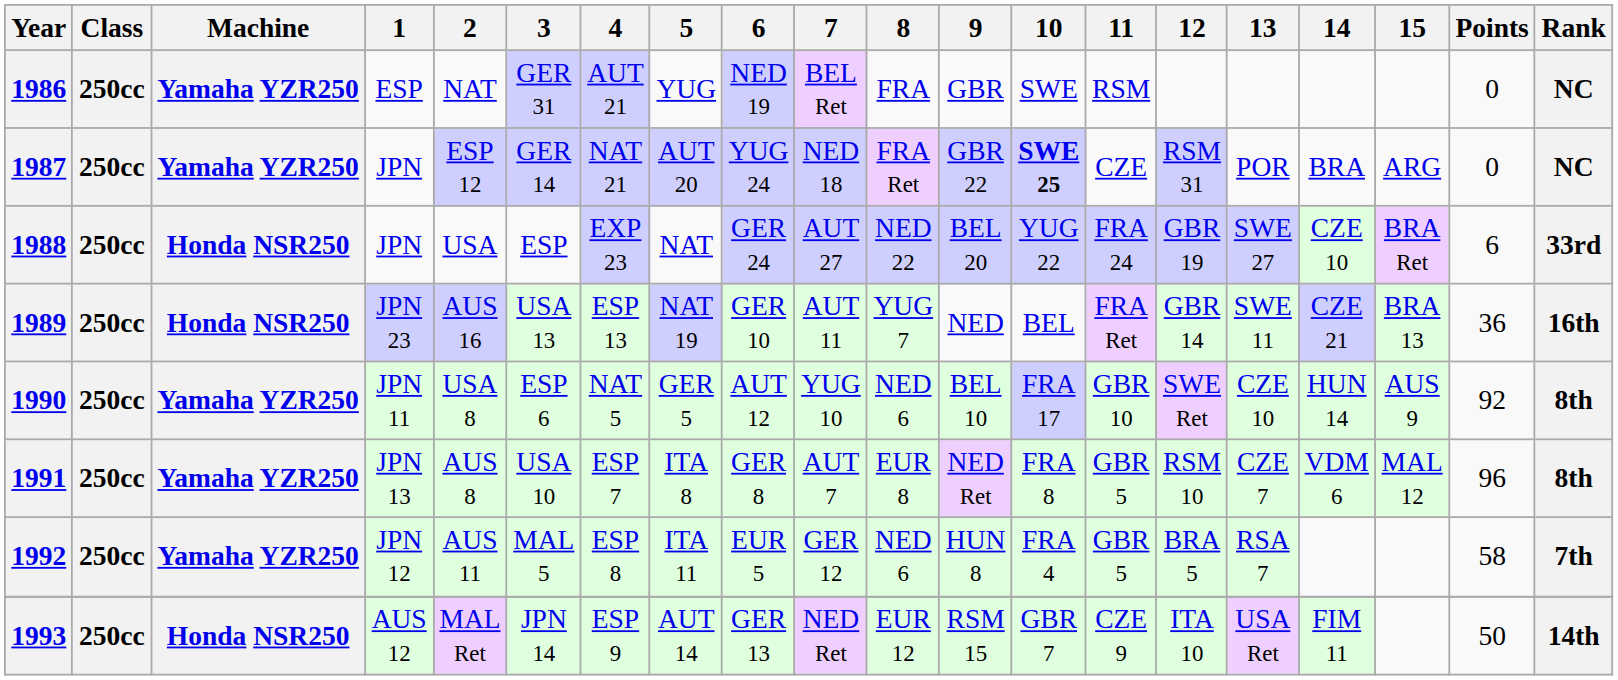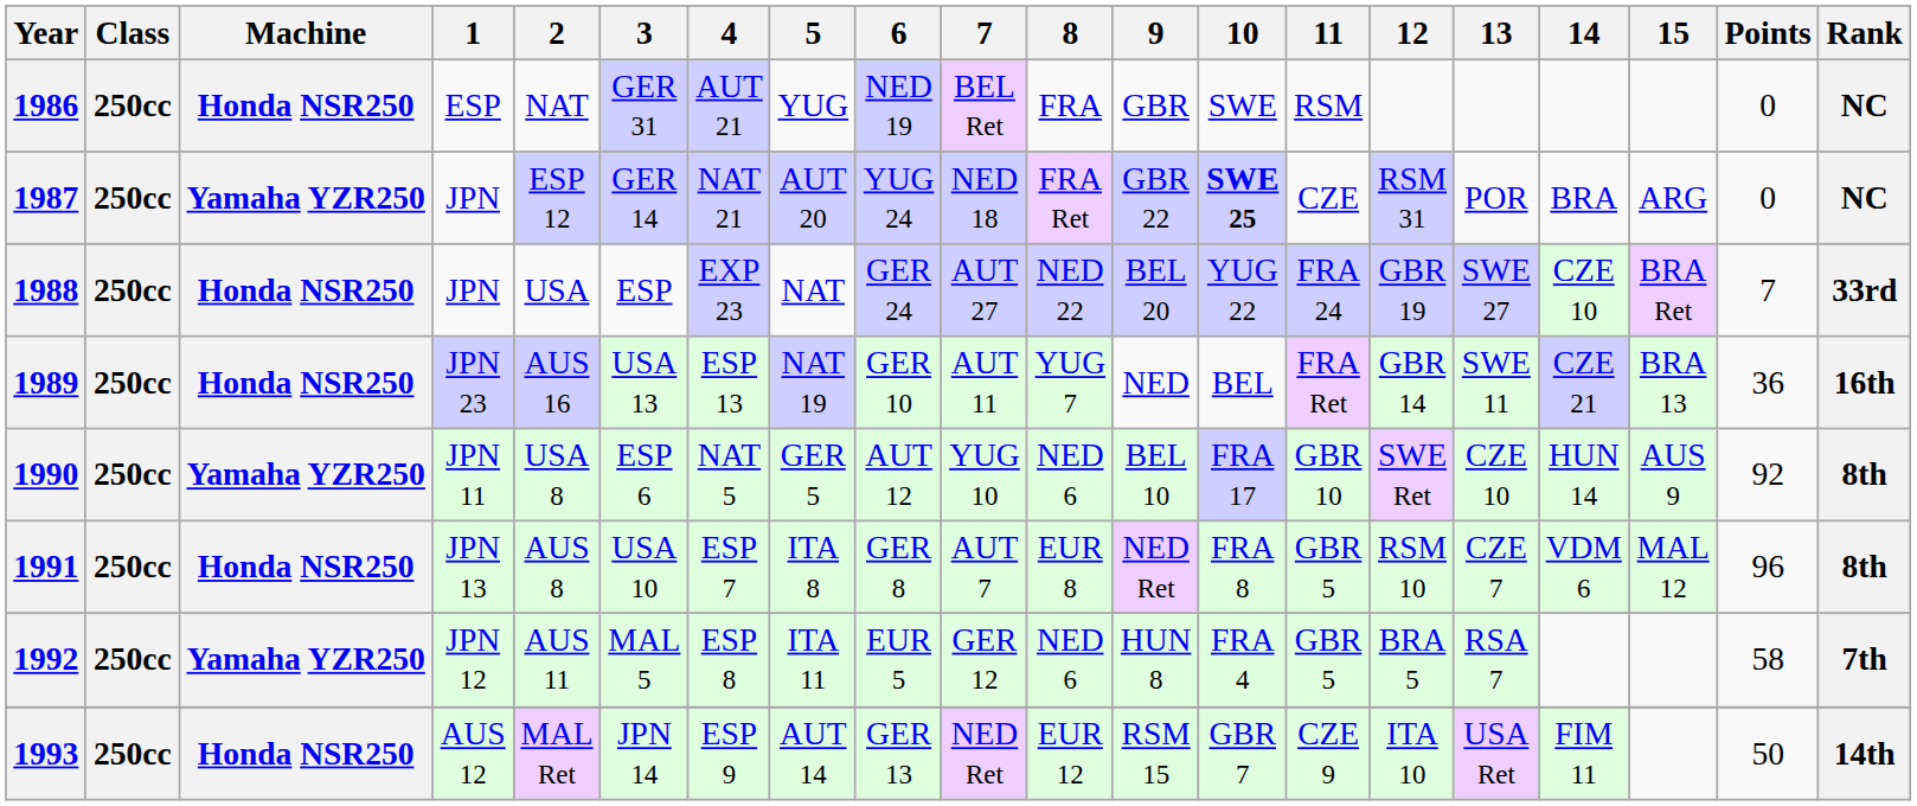 <table class="wikitable" style="text-align:center; font-size:95%">
 <tr>
 <th>Year</th>
 <th>Class</th>
 <th>Machine</th>
 <th>1</th>
 <th>2</th>
 <th>3</th>
 <th>4</th>
 <th>5</th>
 <th>6</th>
 <th>7</th>
 <th>8</th>
 <th>9</th>
 <th>10</th>
 <th>11</th>
 <th>12</th>
 <th>13</th>
 <th>14</th>
 <th>15</th>
 <th>Points</th>
 <th>Rank</th>
 </tr>
 <tr>
 <th><a href='#'>1986</a></th>
 <th>250cc</th>
-<th><a href='#'>Yamaha</a> <a href='#'>YZR250</a></th>
+<th><a href='#'>Honda</a> <a href='#'>NSR250</a></th>
 <td><a href='#'>ESP</a></td>
 <td><a href='#'>NAT</a></td>
 <td style="background:#CFCFFF;"><a href='#'>GER</a><br><small>31</small></td>
 <td style="background:#CFCFFF;"><a href='#'>AUT</a><br><small>21</small></td>
 <td><a href='#'>YUG</a></td>
 <td style="background:#CFCFFF;"><a href='#'>NED</a><br><small>19</small></td>
 <td style="background:#EFCFFF;"><a href='#'>BEL</a><br><small>Ret</small></td>
 <td><a href='#'>FRA</a></td>
 <td><a href='#'>GBR</a></td>
 <td><a href='#'>SWE</a></td>
 <td><a href='#'>RSM</a></td>
 <td></td>
 <td></td>
 <td></td>
 <td></td>
 <td>0</td>
 <th>NC</th>
 </tr>
 <tr>
 <th><a href='#'>1987</a></th>
 <th>250cc</th>
 <th><a href='#'>Yamaha</a> <a href='#'>YZR250</a></th>
 <td><a href='#'>JPN</a></td>
 <td style="background:#CFCFFF;"><a href='#'>ESP</a><br><small>12</small></td>
 <td style="background:#CFCFFF;"><a href='#'>GER</a><br><small>14</small></td>
 <td style="background:#CFCFFF;"><a href='#'>NAT</a><br><small>21</small></td>
 <td style="background:#CFCFFF;"><a href='#'>AUT</a><br><small>20</small></td>
 <td style="background:#CFCFFF;"><a href='#'>YUG</a><br><small>24</small></td>
 <td style="background:#CFCFFF;"><a href='#'>NED</a><br><small>18</small></td>
 <td style="background:#EFCFFF;"><a href='#'>FRA</a><br><small>Ret</small></td>
 <td style="background:#CFCFFF;"><a href='#'>GBR</a><br><small>22</small></td>
 <td style="background:#CFCFFF;"><strong><a href='#'>SWE</a><br><small>25</small></strong></td>
 <td><a href='#'>CZE</a></td>
 <td style="background:#CFCFFF;"><a href='#'>RSM</a><br><small>31</small></td>
 <td><a href='#'>POR</a></td>
 <td><a href='#'>BRA</a></td>
 <td><a href='#'>ARG</a></td>
 <td>0</td>
 <th>NC</th>
 </tr>
 <tr>
 <th><a href='#'>1988</a></th>
 <th>250cc</th>
 <th><a href='#'>Honda</a> <a href='#'>NSR250</a></th>
 <td><a href='#'>JPN</a></td>
 <td><a href='#'>USA</a></td>
 <td><a href='#'>ESP</a></td>
 <td style="background:#CFCFFF;"><a href='#'>EXP</a><br><small>23</small></td>
 <td><a href='#'>NAT</a></td>
 <td style="background:#CFCFFF;"><a href='#'>GER</a><br><small>24</small></td>
 <td style="background:#CFCFFF;"><a href='#'>AUT</a><br><small>27</small></td>
 <td style="background:#CFCFFF;"><a href='#'>NED</a><br><small>22</small></td>
 <td style="background:#CFCFFF;"><a href='#'>BEL</a><br><small>20</small></td>
 <td style="background:#CFCFFF;"><a href='#'>YUG</a><br><small>22</small></td>
 <td style="background:#CFCFFF;"><a href='#'>FRA</a><br><small>24</small></td>
 <td style="background:#CFCFFF;"><a href='#'>GBR</a><br><small>19</small></td>
 <td style="background:#CFCFFF;"><a href='#'>SWE</a><br><small>27</small></td>
 <td style="background:#DFFFDF;"><a href='#'>CZE</a><br><small>10</small></td>
 <td style="background:#EFCFFF;"><a href='#'>BRA</a><br><small>Ret</small></td>
-<td>6</td>
+<td>7</td>
 <th>33rd</th>
 </tr>
 <tr>
 <th><a href='#'>1989</a></th>
 <th>250cc</th>
 <th><a href='#'>Honda</a> <a href='#'>NSR250</a></th>
 <td style="background:#CFCFFF;"><a href='#'>JPN</a><br><small>23</small></td>
 <td style="background:#CFCFFF;"><a href='#'>AUS</a><br><small>16</small></td>
 <td style="background:#DFFFDF;"><a href='#'>USA</a><br><small>13</small></td>
 <td style="background:#DFFFDF;"><a href='#'>ESP</a><br><small>13</small></td>
 <td style="background:#CFCFFF;"><a href='#'>NAT</a><br><small>19</small></td>
 <td style="background:#DFFFDF;"><a href='#'>GER</a><br><small>10</small></td>
 <td style="background:#DFFFDF;"><a href='#'>AUT</a><br><small>11</small></td>
 <td style="background:#DFFFDF;"><a href='#'>YUG</a><br><small>7</small></td>
 <td><a href='#'>NED</a></td>
 <td><a href='#'>BEL</a></td>
 <td style="background:#EFCFFF;"><a href='#'>FRA</a><br><small>Ret</small></td>
 <td style="background:#DFFFDF;"><a href='#'>GBR</a><br><small>14</small></td>
 <td style="background:#DFFFDF;"><a href='#'>SWE</a><br><small>11</small></td>
 <td style="background:#CFCFFF;"><a href='#'>CZE</a><br><small>21</small></td>
 <td style="background:#DFFFDF;"><a href='#'>BRA</a><br><small>13</small></td>
 <td>36</td>
 <th>16th</th>
 </tr>
 <tr>
 <th><a href='#'>1990</a></th>
 <th>250cc</th>
 <th><a href='#'>Yamaha</a> <a href='#'>YZR250</a></th>
 <td style="background:#DFFFDF;"><a href='#'>JPN</a><br><small>11</small></td>
 <td style="background:#DFFFDF;"><a href='#'>USA</a><br><small>8</small></td>
 <td style="background:#DFFFDF;"><a href='#'>ESP</a><br><small>6</small></td>
 <td style="background:#DFFFDF;"><a href='#'>NAT</a><br><small>5</small></td>
 <td style="background:#DFFFDF;"><a href='#'>GER</a><br><small>5</small></td>
 <td style="background:#DFFFDF;"><a href='#'>AUT</a><br><small>12</small></td>
 <td style="background:#DFFFDF;"><a href='#'>YUG</a><br><small>10</small></td>
 <td style="background:#DFFFDF;"><a href='#'>NED</a><br><small>6</small></td>
 <td style="background:#DFFFDF;"><a href='#'>BEL</a><br><small>10</small></td>
 <td style="background:#CFCFFF;"><a href='#'>FRA</a><br><small>17</small></td>
 <td style="background:#DFFFDF;"><a href='#'>GBR</a><br><small>10</small></td>
 <td style="background:#EFCFFF;"><a href='#'>SWE</a><br><small>Ret</small></td>
 <td style="background:#DFFFDF;"><a href='#'>CZE</a><br><small>10</small></td>
 <td style="background:#DFFFDF;"><a href='#'>HUN</a><br><small>14</small></td>
 <td style="background:#DFFFDF;"><a href='#'>AUS</a><br><small>9</small></td>
 <td>92</td>
 <th>8th</th>
 </tr>
 <tr>
 <th><a href='#'>1991</a></th>
 <th>250cc</th>
-<th><a href='#'>Yamaha</a> <a href='#'>YZR250</a></th>
+<th><a href='#'>Honda</a> <a href='#'>NSR250</a></th>
 <td style="background:#DFFFDF;"><a href='#'>JPN</a><br><small>13</small></td>
 <td style="background:#DFFFDF;"><a href='#'>AUS</a><br><small>8</small></td>
 <td style="background:#DFFFDF;"><a href='#'>USA</a><br><small>10</small></td>
 <td style="background:#DFFFDF;"><a href='#'>ESP</a><br><small>7</small></td>
 <td style="background:#DFFFDF;"><a href='#'>ITA</a><br><small>8</small></td>
 <td style="background:#DFFFDF;"><a href='#'>GER</a><br><small>8</small></td>
 <td style="background:#DFFFDF;"><a href='#'>AUT</a><br><small>7</small></td>
 <td style="background:#DFFFDF;"><a href='#'>EUR</a><br><small>8</small></td>
 <td style="background:#EFCFFF;"><a href='#'>NED</a><br><small>Ret</small></td>
 <td style="background:#DFFFDF;"><a href='#'>FRA</a><br><small>8</small></td>
 <td style="background:#DFFFDF;"><a href='#'>GBR</a><br><small>5</small></td>
 <td style="background:#DFFFDF;"><a href='#'>RSM</a><br><small>10</small></td>
 <td style="background:#DFFFDF;"><a href='#'>CZE</a><br><small>7</small></td>
 <td style="background:#DFFFDF;"><a href='#'>VDM</a><br><small>6</small></td>
 <td style="background:#DFFFDF;"><a href='#'>MAL</a><br><small>12</small></td>
 <td>96</td>
 <th>8th</th>
 </tr>
 <tr>
 <th><a href='#'>1992</a></th>
 <th>250cc</th>
 <th><a href='#'>Yamaha</a> <a href='#'>YZR250</a></th>
 <td style="background:#DFFFDF;"><a href='#'>JPN</a><br><small>12</small></td>
 <td style="background:#DFFFDF;"><a href='#'>AUS</a><br><small>11</small></td>
 <td style="background:#DFFFDF;"><a href='#'>MAL</a><br><small>5</small></td>
 <td style="background:#DFFFDF;"><a href='#'>ESP</a><br><small>8</small></td>
 <td style="background:#DFFFDF;"><a href='#'>ITA</a><br><small>11</small></td>
 <td style="background:#DFFFDF;"><a href='#'>EUR</a><br><small>5</small></td>
 <td style="background:#DFFFDF;"><a href='#'>GER</a><br><small>12</small></td>
 <td style="background:#DFFFDF;"><a href='#'>NED</a><br><small>6</small></td>
 <td style="background:#DFFFDF;"><a href='#'>HUN</a><br><small>8</small></td>
 <td style="background:#DFFFDF;"><a href='#'>FRA</a><br><small>4</small></td>
 <td style="background:#DFFFDF;"><a href='#'>GBR</a><br><small>5</small></td>
 <td style="background:#DFFFDF;"><a href='#'>BRA</a><br><small>5</small></td>
 <td style="background:#DFFFDF;"><a href='#'>RSA</a><br><small>7</small></td>
 <td></td>
 <td></td>
 <td>58</td>
 <th>7th</th>
 </tr>
 <tr>
 </tr>
 <tr>
 <th><a href='#'>1993</a></th>
 <th>250cc</th>
 <th><a href='#'>Honda</a> <a href='#'>NSR250</a></th>
 <td style="background:#DFFFDF;"><a href='#'>AUS</a><br><small>12</small></td>
 <td style="background:#EFCFFF;"><a href='#'>MAL</a><br><small>Ret</small></td>
 <td style="background:#DFFFDF;"><a href='#'>JPN</a><br><small>14</small></td>
 <td style="background:#DFFFDF;"><a href='#'>ESP</a><br><small>9</small></td>
 <td style="background:#DFFFDF;"><a href='#'>AUT</a><br><small>14</small></td>
 <td style="background:#DFFFDF;"><a href='#'>GER</a><br><small>13</small></td>
 <td style="background:#EFCFFF;"><a href='#'>NED</a><br><small>Ret</small></td>
 <td style="background:#DFFFDF;"><a href='#'>EUR</a><br><small>12</small></td>
 <td style="background:#DFFFDF;"><a href='#'>RSM</a><br><small>15</small></td>
 <td style="background:#DFFFDF;"><a href='#'>GBR</a><br><small>7</small></td>
 <td style="background:#DFFFDF;"><a href='#'>CZE</a><br><small>9</small></td>
 <td style="background:#DFFFDF;"><a href='#'>ITA</a><br><small>10</small></td>
 <td style="background:#EFCFFF;"><a href='#'>USA</a><br><small>Ret</small></td>
 <td style="background:#DFFFDF;"><a href='#'>FIM</a><br><small>11</small></td>
 <td></td>
 <td>50</td>
 <th>14th</th>
 </tr>
 </table>
